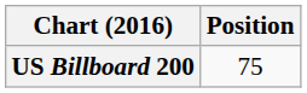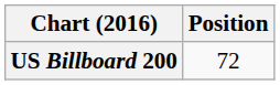 <table class="wikitable plainrowheaders" style="text-align:center">
 <tr>
 <th scope="col">Chart (2016)</th>
 <th scope="col">Position</th>
 </tr>
 <tr>
 <th scope="row">US <em>Billboard</em> 200</th>
-<td>75</td>
+<td>72</td>
 </tr>
 </table>
